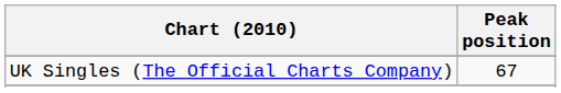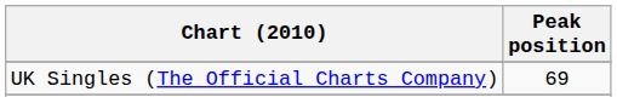 <table class="wikitable sortable">
 <tr>
 <th align="left">Chart (2010)</th>
 <th align="left">Peak<br>position</th>
 </tr>
 <tr>
 </tr>
 <tr>
 </tr>
 <tr>
 </tr>
 <tr>
 </tr>
 <tr>
 <td>UK Singles (<a href='#'>The Official Charts Company</a>)</td>
-<td style="text-align:center;">67</td>
+<td style="text-align:center;">69</td>
 </tr>
 <tr>
 </tr>
 <tr>
 </tr>
 <tr>
 </tr>
 </table>
